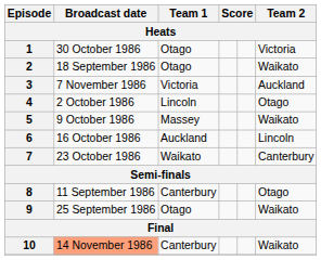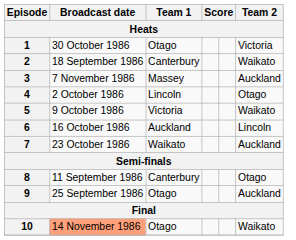 <table class="wikitable">
 <tr>
 <th>Episode</th>
 <th>Broadcast date</th>
 <th>Team 1</th>
 <th colspan=2>Score</th>
 <th>Team 2</th>
 </tr>
 <tr>
 <th colspan=6>Heats</th>
 </tr>
 <tr>
 <th>1</th>
 <td>30 October 1986</td>
 <td>Otago</td>
 <td></td>
 <td></td>
 <td>Victoria</td>
 </tr>
 <tr>
 <th>2</th>
 <td>18 September 1986</td>
-<td>Otago</td>
+<td>Canterbury</td>
 <td></td>
 <td></td>
 <td>Waikato</td>
 </tr>
 <tr>
 <th>3</th>
 <td>7 November 1986</td>
-<td>Victoria</td>
+<td>Massey</td>
 <td></td>
 <td></td>
 <td>Auckland</td>
 </tr>
 <tr>
 <th>4</th>
 <td>2 October 1986</td>
 <td>Lincoln</td>
 <td></td>
 <td></td>
 <td>Otago</td>
 </tr>
 <tr>
 <th>5</th>
 <td>9 October 1986</td>
-<td>Massey</td>
+<td>Victoria</td>
 <td></td>
 <td></td>
 <td>Waikato</td>
 </tr>
 <tr>
 <th>6</th>
 <td>16 October 1986</td>
 <td>Auckland</td>
 <td></td>
 <td></td>
 <td>Lincoln</td>
 </tr>
 <tr>
 <th>7</th>
 <td>23 October 1986</td>
 <td>Waikato</td>
 <td></td>
 <td></td>
-<td>Canterbury</td>
+<td>Auckland</td>
 </tr>
 <tr>
 <th colspan=6>Semi-finals</th>
 </tr>
 <tr>
 <th>8</th>
 <td>11 September 1986</td>
 <td>Canterbury</td>
 <td></td>
 <td></td>
 <td>Otago</td>
 </tr>
 <tr>
 <th>9</th>
 <td>25 September 1986</td>
 <td>Otago</td>
 <td></td>
 <td></td>
-<td>Waikato</td>
+<td>Auckland</td>
 </tr>
 <tr>
 <th colspan=6>Final</th>
 </tr>
 <tr>
 <th>10</th>
 <td style="background: lightsalmon;">14 November 1986</td>
-<td>Canterbury</td>
+<td>Otago</td>
 <td></td>
 <td></td>
 <td>Waikato</td>
 </tr>
 <tr>
 </tr>
 </table>
